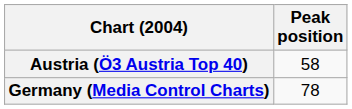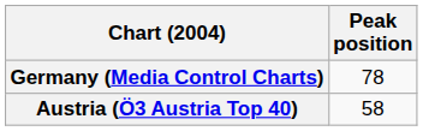 <table class="wikitable sortable plainrowheaders" style="text-align:center">
 <tr>
 <th>Chart (2004)</th>
 <th>Peak<br>position</th>
 </tr>
 <tr>
+<th scope="row">Germany (<a href='#'>Media Control Charts</a>)</th>
+<td>78</td>
+</tr>
+<tr>
 <th scope="row">Austria (<a href='#'>Ö3 Austria Top 40</a>)</th>
 <td>58</td>
 </tr>
-<tr>
-<th scope="row">Germany (<a href='#'>Media Control Charts</a>)</th>
-<td>78</td>
-</tr>
 </table>
